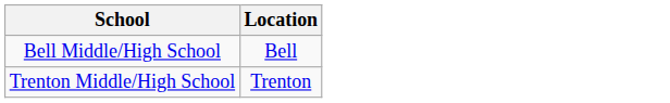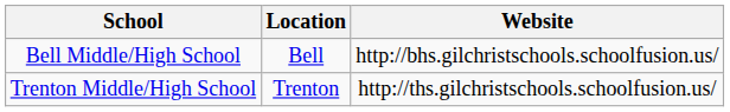 <table class="wikitable" style="text-align:center">
 <tr>
 <th>School</th>
 <th>Location</th>
+<th>Website</th>
 </tr>
 <tr>
 <td><a href='#'>Bell Middle/High School</a></td>
 <td><a href='#'>Bell</a></td>
+<td>http://bhs.gilchristschools.schoolfusion.us/</td>
 </tr>
 <tr>
 <td><a href='#'>Trenton Middle/High School</a></td>
 <td><a href='#'>Trenton</a></td>
+<td>http://ths.gilchristschools.schoolfusion.us/</td>
 </tr>
 </table>
